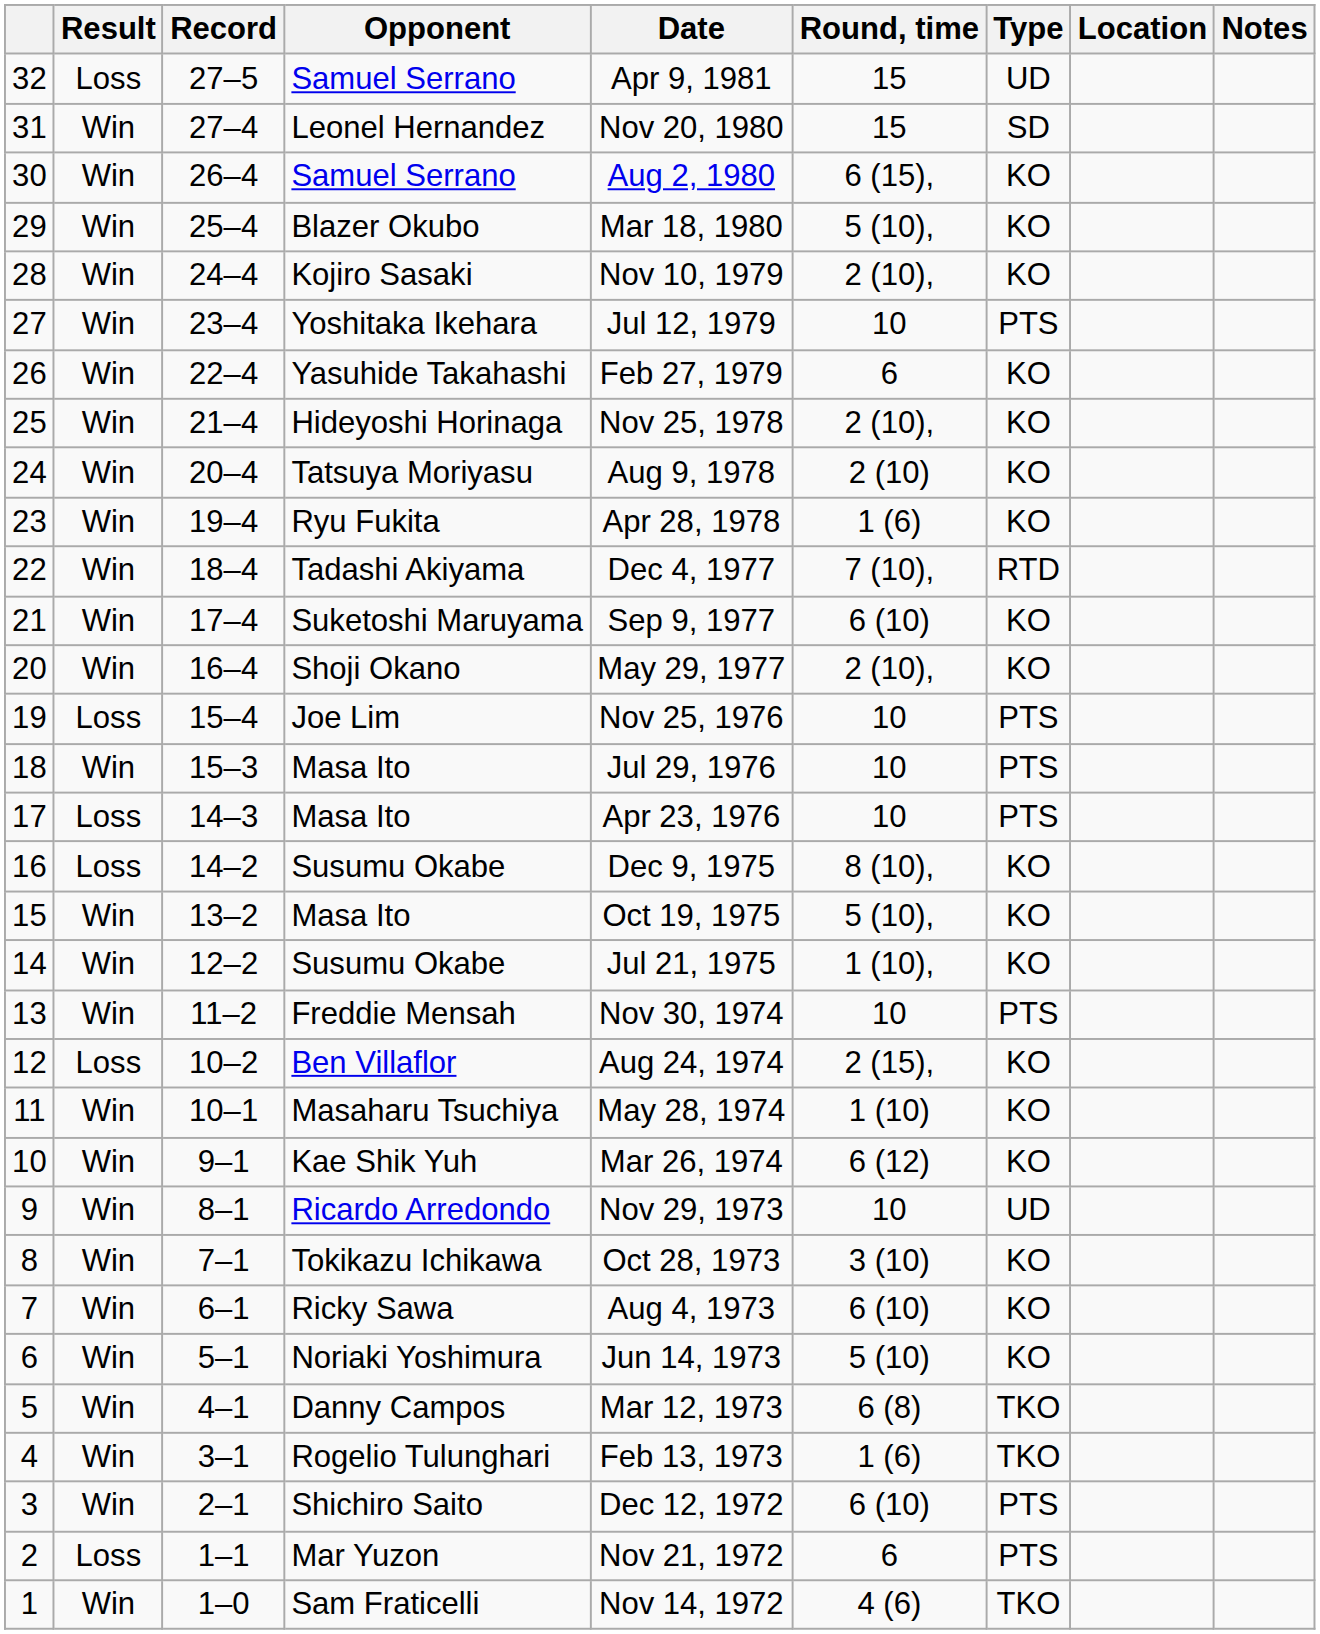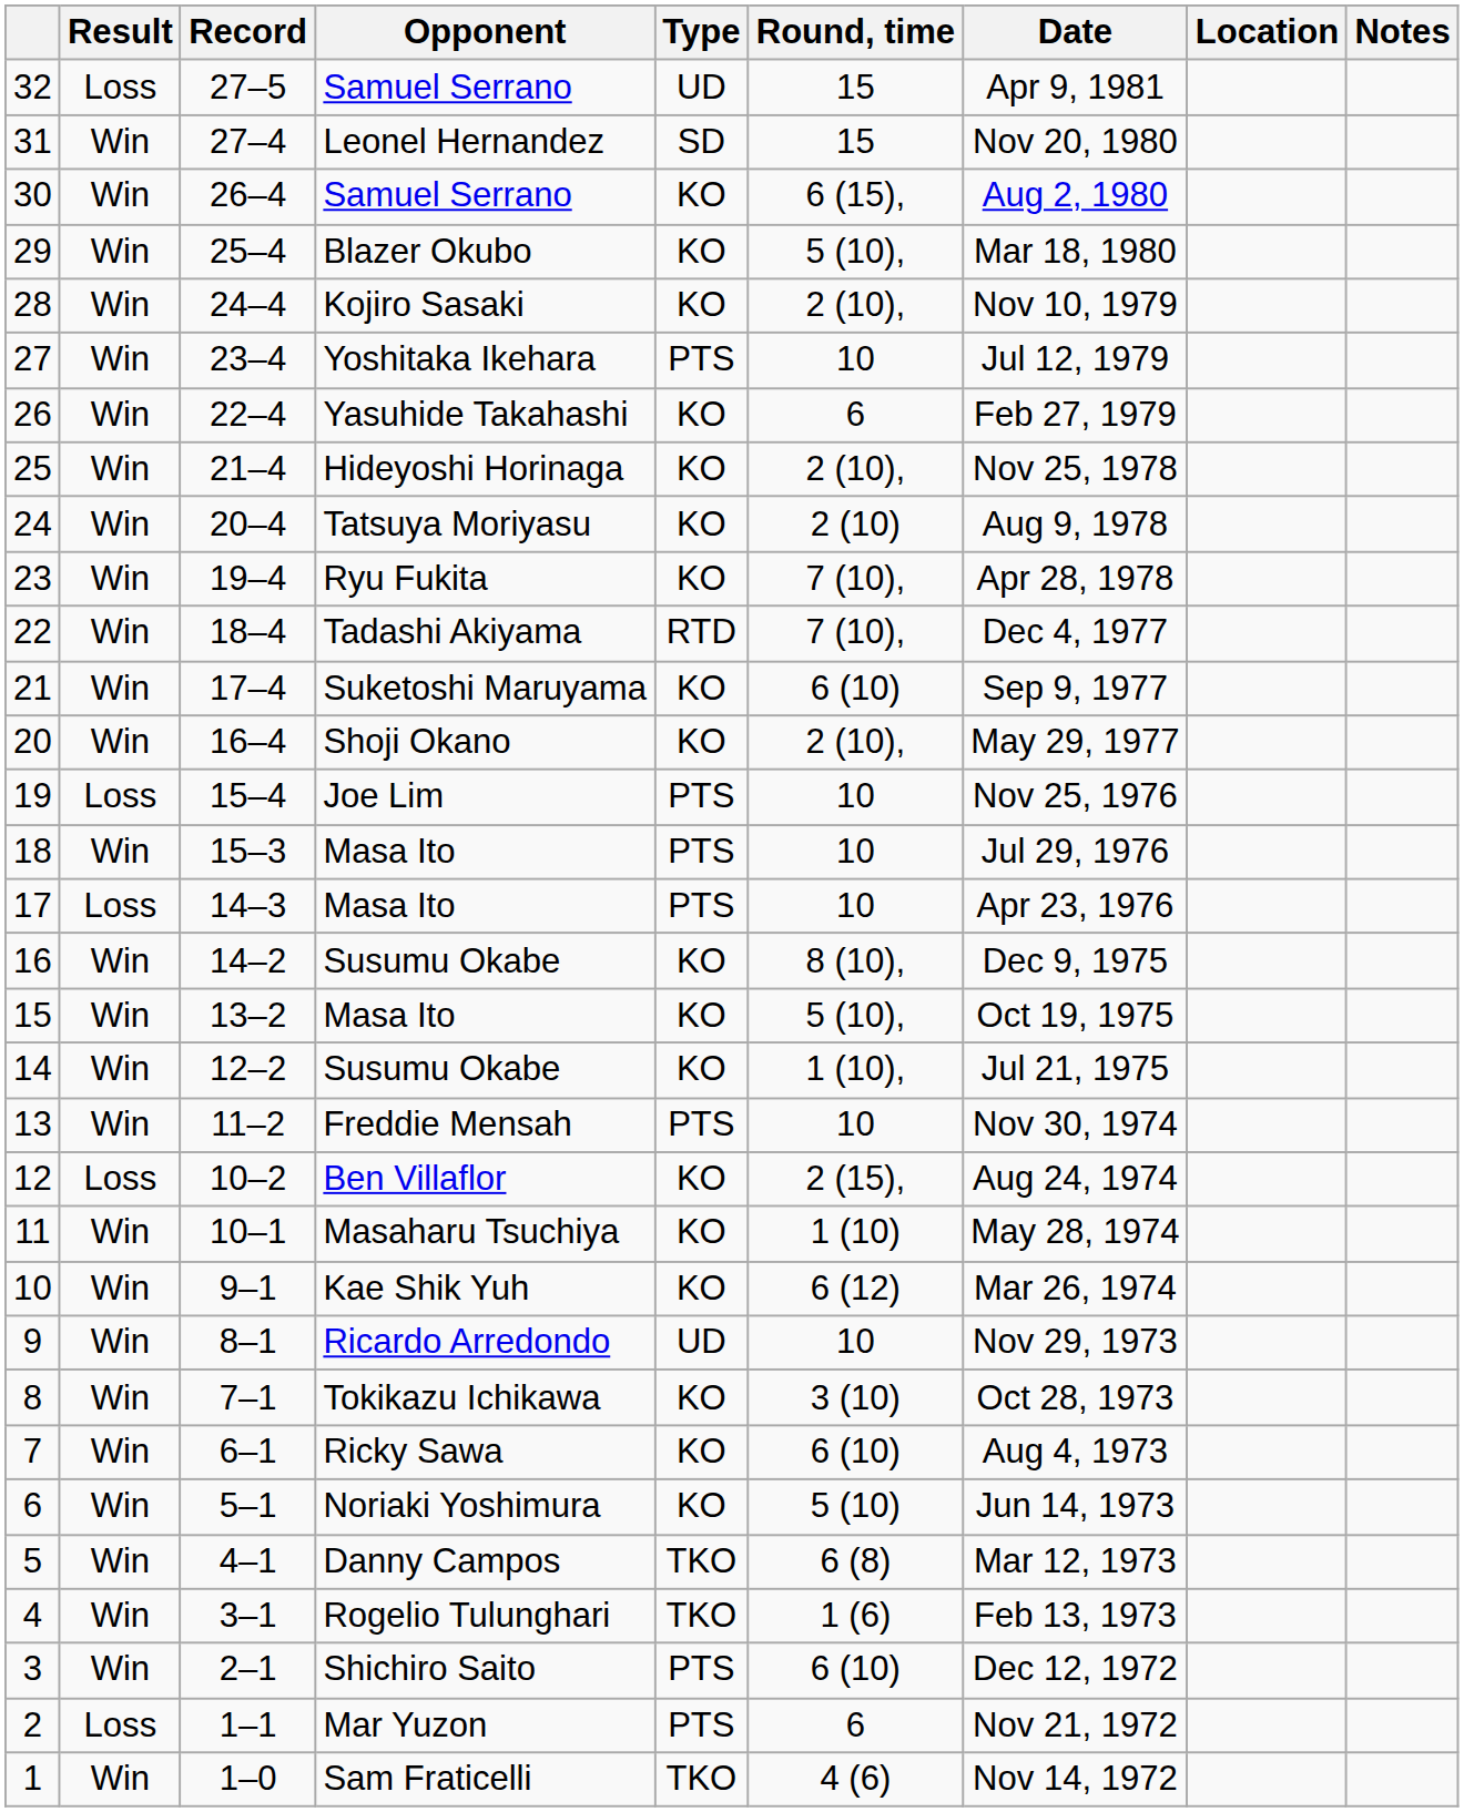 <table class=wikitable style=text-align:center>
 <tr>
 <th></th>
 <th>Result</th>
 <th>Record</th>
 <th>Opponent</th>
+<th>Type</th>
+<th>Round, time</th>
 <th>Date</th>
-<th>Round, time</th>
-<th>Type</th>
 <th>Location</th>
 <th>Notes</th>
 </tr>
 <tr>
 <td>32</td>
 <td>Loss</td>
 <td>27–5</td>
 <td align=left><a href='#'>Samuel Serrano</a></td>
+<td>UD</td>
+<td>15</td>
 <td>Apr 9, 1981</td>
-<td>15</td>
-<td>UD</td>
 <td align=left></td>
 <td align=left></td>
 </tr>
 <tr>
 <td>31</td>
 <td>Win</td>
 <td>27–4</td>
 <td align=left>Leonel Hernandez</td>
+<td>SD</td>
+<td>15</td>
 <td>Nov 20, 1980</td>
-<td>15</td>
-<td>SD</td>
 <td align=left></td>
 <td align=left></td>
 </tr>
 <tr>
 <td>30</td>
 <td>Win</td>
 <td>26–4</td>
 <td align=left><a href='#'>Samuel Serrano</a></td>
+<td>KO</td>
+<td>6 (15), </td>
 <td><a href='#'>Aug 2, 1980</a></td>
-<td>6 (15), </td>
-<td>KO</td>
 <td align=left></td>
 <td align=left></td>
 </tr>
 <tr>
 <td>29</td>
 <td>Win</td>
 <td>25–4</td>
 <td align=left>Blazer Okubo</td>
+<td>KO</td>
+<td>5 (10), </td>
 <td>Mar 18, 1980</td>
-<td>5 (10), </td>
-<td>KO</td>
 <td align=left></td>
 <td align=left></td>
 </tr>
 <tr>
 <td>28</td>
 <td>Win</td>
 <td>24–4</td>
 <td align=left>Kojiro Sasaki</td>
+<td>KO</td>
+<td>2 (10), </td>
 <td>Nov 10, 1979</td>
-<td>2 (10), </td>
-<td>KO</td>
 <td align=left></td>
 <td align=left></td>
 </tr>
 <tr>
 <td>27</td>
 <td>Win</td>
 <td>23–4</td>
 <td align=left>Yoshitaka Ikehara</td>
+<td>PTS</td>
+<td>10</td>
 <td>Jul 12, 1979</td>
-<td>10</td>
-<td>PTS</td>
 <td align=left></td>
 <td align=left></td>
 </tr>
 <tr>
 <td>26</td>
 <td>Win</td>
 <td>22–4</td>
 <td align=left>Yasuhide Takahashi</td>
+<td>KO</td>
+<td>6</td>
 <td>Feb 27, 1979</td>
-<td>6</td>
-<td>KO</td>
 <td align=left></td>
 <td align=left></td>
 </tr>
 <tr>
 <td>25</td>
 <td>Win</td>
 <td>21–4</td>
 <td align=left>Hideyoshi Horinaga</td>
+<td>KO</td>
+<td>2 (10), </td>
 <td>Nov 25, 1978</td>
-<td>2 (10), </td>
-<td>KO</td>
 <td align=left></td>
 <td align=left></td>
 </tr>
 <tr>
 <td>24</td>
 <td>Win</td>
 <td>20–4</td>
 <td align=left>Tatsuya Moriyasu</td>
+<td>KO</td>
+<td>2 (10)</td>
 <td>Aug 9, 1978</td>
-<td>2 (10)</td>
-<td>KO</td>
 <td align=left></td>
 <td align=left></td>
 </tr>
 <tr>
 <td>23</td>
 <td>Win</td>
 <td>19–4</td>
 <td align=left>Ryu Fukita</td>
+<td>KO</td>
+<td>7 (10), </td>
 <td>Apr 28, 1978</td>
-<td>1 (6)</td>
-<td>KO</td>
 <td align=left></td>
 <td align=left></td>
 </tr>
 <tr>
 <td>22</td>
 <td>Win</td>
 <td>18–4</td>
 <td align=left>Tadashi Akiyama</td>
+<td>RTD</td>
+<td>7 (10), </td>
 <td>Dec 4, 1977</td>
-<td>7 (10), </td>
-<td>RTD</td>
 <td align=left></td>
 <td align=left></td>
 </tr>
 <tr>
 <td>21</td>
 <td>Win</td>
 <td>17–4</td>
 <td align=left>Suketoshi Maruyama</td>
+<td>KO</td>
+<td>6 (10)</td>
 <td>Sep 9, 1977</td>
-<td>6 (10)</td>
-<td>KO</td>
 <td align=left></td>
 <td align=left></td>
 </tr>
 <tr>
 <td>20</td>
 <td>Win</td>
 <td>16–4</td>
 <td align=left>Shoji Okano</td>
+<td>KO</td>
+<td>2 (10), </td>
 <td>May 29, 1977</td>
-<td>2 (10), </td>
-<td>KO</td>
 <td align=left></td>
 <td align=left></td>
 </tr>
 <tr>
 <td>19</td>
 <td>Loss</td>
 <td>15–4</td>
 <td align=left>Joe Lim</td>
+<td>PTS</td>
+<td>10</td>
 <td>Nov 25, 1976</td>
-<td>10</td>
-<td>PTS</td>
 <td align=left></td>
 <td align=left></td>
 </tr>
 <tr>
 <td>18</td>
 <td>Win</td>
 <td>15–3</td>
 <td align=left>Masa Ito</td>
+<td>PTS</td>
+<td>10</td>
 <td>Jul 29, 1976</td>
-<td>10</td>
-<td>PTS</td>
 <td align=left></td>
 <td align=left></td>
 </tr>
 <tr>
 <td>17</td>
 <td>Loss</td>
 <td>14–3</td>
 <td align=left>Masa Ito</td>
+<td>PTS</td>
+<td>10</td>
 <td>Apr 23, 1976</td>
-<td>10</td>
-<td>PTS</td>
 <td align=left></td>
 <td align=left></td>
 </tr>
 <tr>
 <td>16</td>
-<td>Loss</td>
+<td>Win</td>
 <td>14–2</td>
 <td align=left>Susumu Okabe</td>
+<td>KO</td>
+<td>8 (10), </td>
 <td>Dec 9, 1975</td>
-<td>8 (10), </td>
-<td>KO</td>
 <td align=left></td>
 <td align=left></td>
 </tr>
 <tr>
 <td>15</td>
 <td>Win</td>
 <td>13–2</td>
 <td align=left>Masa Ito</td>
+<td>KO</td>
+<td>5 (10), </td>
 <td>Oct 19, 1975</td>
-<td>5 (10), </td>
-<td>KO</td>
 <td align=left></td>
 <td align=left></td>
 </tr>
 <tr>
 <td>14</td>
 <td>Win</td>
 <td>12–2</td>
 <td align=left>Susumu Okabe</td>
+<td>KO</td>
+<td>1 (10), </td>
 <td>Jul 21, 1975</td>
-<td>1 (10), </td>
-<td>KO</td>
 <td align=left></td>
 <td align=left></td>
 </tr>
 <tr>
 <td>13</td>
 <td>Win</td>
 <td>11–2</td>
 <td align=left>Freddie Mensah</td>
+<td>PTS</td>
+<td>10</td>
 <td>Nov 30, 1974</td>
-<td>10</td>
-<td>PTS</td>
 <td align=left></td>
 <td align=left></td>
 </tr>
 <tr>
 <td>12</td>
 <td>Loss</td>
 <td>10–2</td>
 <td align=left><a href='#'>Ben Villaflor</a></td>
+<td>KO</td>
+<td>2 (15), </td>
 <td>Aug 24, 1974</td>
-<td>2 (15), </td>
-<td>KO</td>
 <td align=left></td>
 <td align=left></td>
 </tr>
 <tr>
 <td>11</td>
 <td>Win</td>
 <td>10–1</td>
 <td align=left>Masaharu Tsuchiya</td>
+<td>KO</td>
+<td>1 (10)</td>
 <td>May 28, 1974</td>
-<td>1 (10)</td>
-<td>KO</td>
 <td align=left></td>
 <td align=left></td>
 </tr>
 <tr>
 <td>10</td>
 <td>Win</td>
 <td>9–1</td>
 <td align=left>Kae Shik Yuh</td>
+<td>KO</td>
+<td>6 (12)</td>
 <td>Mar 26, 1974</td>
-<td>6 (12)</td>
-<td>KO</td>
 <td align=left></td>
 <td align=left></td>
 </tr>
 <tr>
 <td>9</td>
 <td>Win</td>
 <td>8–1</td>
 <td align=left><a href='#'>Ricardo Arredondo</a></td>
+<td>UD</td>
+<td>10</td>
 <td>Nov 29, 1973</td>
-<td>10</td>
-<td>UD</td>
 <td align=left></td>
 <td align=left></td>
 </tr>
 <tr>
 <td>8</td>
 <td>Win</td>
 <td>7–1</td>
 <td align=left>Tokikazu Ichikawa</td>
+<td>KO</td>
+<td>3 (10)</td>
 <td>Oct 28, 1973</td>
-<td>3 (10)</td>
-<td>KO</td>
 <td align=left></td>
 <td align=left></td>
 </tr>
 <tr>
 <td>7</td>
 <td>Win</td>
 <td>6–1</td>
 <td align=left>Ricky Sawa</td>
+<td>KO</td>
+<td>6 (10)</td>
 <td>Aug 4, 1973</td>
-<td>6 (10)</td>
-<td>KO</td>
 <td align=left></td>
 <td align=left></td>
 </tr>
 <tr>
 <td>6</td>
 <td>Win</td>
 <td>5–1</td>
 <td align=left>Noriaki Yoshimura</td>
+<td>KO</td>
+<td>5 (10)</td>
 <td>Jun 14, 1973</td>
-<td>5 (10)</td>
-<td>KO</td>
 <td align=left></td>
 <td align=left></td>
 </tr>
 <tr>
 <td>5</td>
 <td>Win</td>
 <td>4–1</td>
 <td align=left>Danny Campos</td>
+<td>TKO</td>
+<td>6 (8)</td>
 <td>Mar 12, 1973</td>
-<td>6 (8)</td>
-<td>TKO</td>
 <td align=left></td>
 <td align=left></td>
 </tr>
 <tr>
 <td>4</td>
 <td>Win</td>
 <td>3–1</td>
 <td align=left>Rogelio Tulunghari</td>
+<td>TKO</td>
+<td>1 (6)</td>
 <td>Feb 13, 1973</td>
-<td>1 (6)</td>
-<td>TKO</td>
 <td align=left></td>
 <td align=left></td>
 </tr>
 <tr>
 <td>3</td>
 <td>Win</td>
 <td>2–1</td>
 <td align=left>Shichiro Saito</td>
+<td>PTS</td>
+<td>6 (10)</td>
 <td>Dec 12, 1972</td>
-<td>6 (10)</td>
-<td>PTS</td>
 <td align=left></td>
 <td align=left></td>
 </tr>
 <tr>
 <td>2</td>
 <td>Loss</td>
 <td>1–1</td>
 <td align=left>Mar Yuzon</td>
+<td>PTS</td>
+<td>6</td>
 <td>Nov 21, 1972</td>
-<td>6</td>
-<td>PTS</td>
 <td align=left></td>
 <td align=left></td>
 </tr>
 <tr>
 <td>1</td>
 <td>Win</td>
 <td>1–0</td>
 <td align=left>Sam Fraticelli</td>
+<td>TKO</td>
+<td>4 (6)</td>
 <td>Nov 14, 1972</td>
-<td>4 (6)</td>
-<td>TKO</td>
 <td align=left></td>
 <td align=left></td>
 </tr>
 </table>
